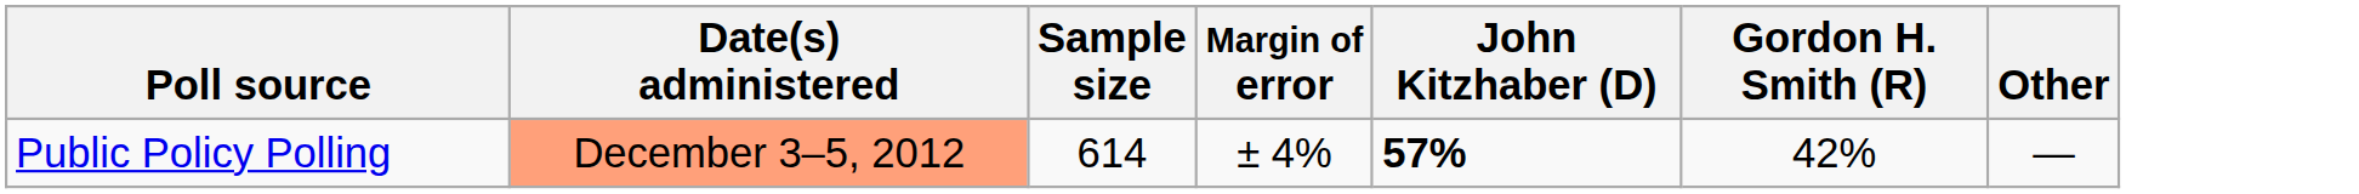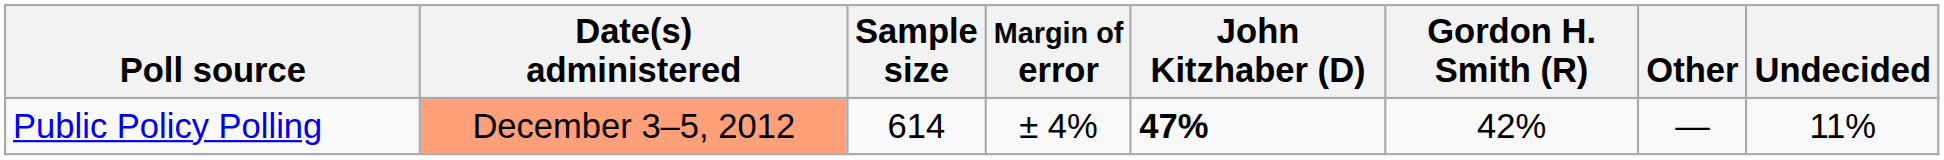 <table class="wikitable">
 <tr valign= bottom>
 <th style="width:185px;">Poll source</th>
 <th style="width:190px;">Date(s)<br>administered</th>
 <th class=small>Sample<br>size</th>
 <th><small>Margin of</small><br>error</th>
 <th style="width:110px;">John<br>Kitzhaber (D)</th>
 <th style="width:110px;">Gordon H.<br>Smith (R)</th>
 <th style="width:40px;">Other</th>
+<th style="width:40px;">Undecided</th>
 </tr>
 <tr>
 <td><a href='#'>Public Policy Polling</a></td>
 <td align=center style="background: lightsalmon;">December 3–5, 2012</td>
 <td align=center>614</td>
 <td align=center>± 4%</td>
-<td><strong>57%</strong></td>
+<td><strong>47%</strong></td>
 <td align=center>42%</td>
 <td align=center>—</td>
+<td align=center>11%</td>
 </tr>
 </table>
